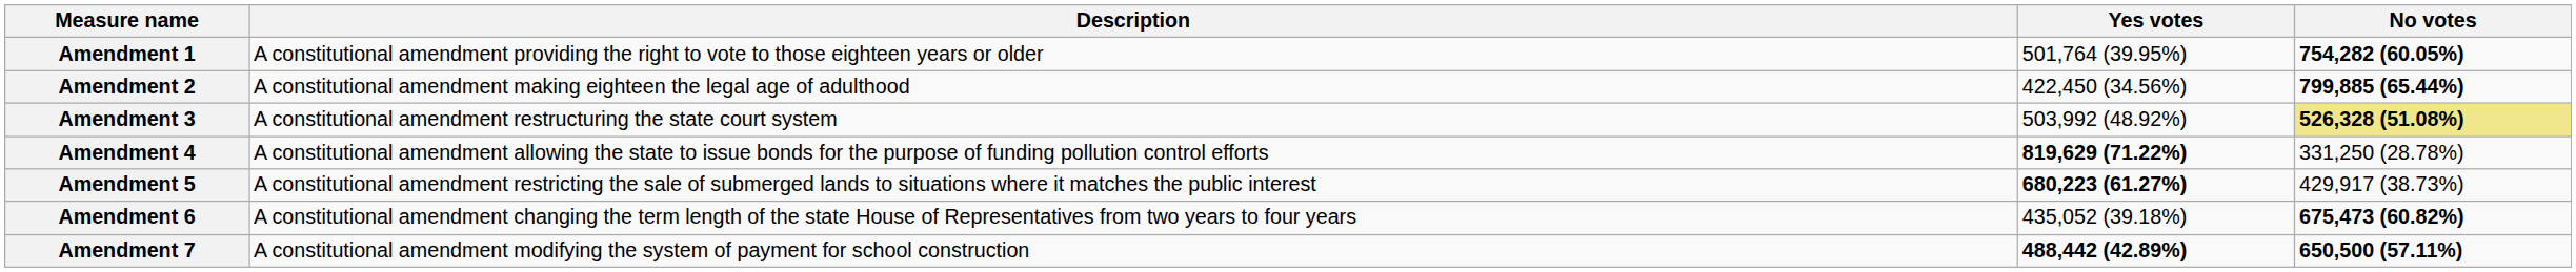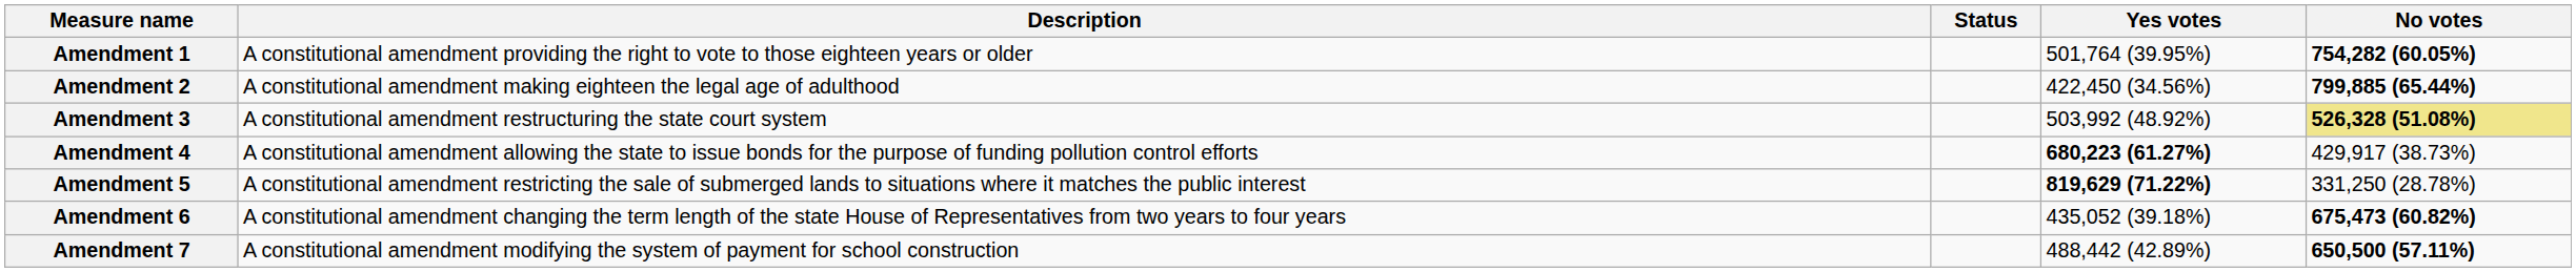 <table class="wikitable sortable plainrowheaders" style="width:100%">
 <tr>
 <th scope="col">Measure name</th>
 <th class="unsortable" scope="col">Description</th>
+<th scope="col">Status</th>
 <th scope="col">Yes votes</th>
 <th scope="col">No votes</th>
 </tr>
 <tr>
 <th scope="row">Amendment 1</th>
 <td>A constitutional amendment providing the right to vote to those eighteen years or older</td>
+<td></td>
 <td>501,764 (39.95%)</td>
 <td><strong>754,282 (60.05%)</strong></td>
 </tr>
 <tr>
 <th scope="row">Amendment 2</th>
 <td>A constitutional amendment making eighteen the legal age of adulthood</td>
+<td></td>
 <td>422,450 (34.56%)</td>
 <td><strong>799,885 (65.44%)</strong></td>
 </tr>
 <tr>
 <th scope="row">Amendment 3</th>
 <td>A constitutional amendment restructuring the state court system</td>
+<td></td>
 <td>503,992 (48.92%)</td>
 <td style="background: khaki;"><strong>526,328 (51.08%)</strong></td>
 </tr>
 <tr>
 <th scope="row">Amendment 4</th>
 <td>A constitutional amendment allowing the state to issue bonds for the purpose of funding pollution control efforts</td>
+<td></td>
+<td><strong>680,223 (61.27%)</strong></td>
+<td>429,917 (38.73%)</td>
+</tr>
+<tr>
+<th scope="row">Amendment 5</th>
+<td>A constitutional amendment restricting the sale of submerged lands to situations where it matches the public interest</td>
+<td></td>
 <td><strong>819,629 (71.22%)</strong></td>
 <td>331,250 (28.78%)</td>
 </tr>
 <tr>
-<th scope="row">Amendment 5</th>
-<td>A constitutional amendment restricting the sale of submerged lands to situations where it matches the public interest</td>
-<td><strong>680,223 (61.27%)</strong></td>
-<td>429,917 (38.73%)</td>
-</tr>
-<tr>
 <th scope="row">Amendment 6</th>
 <td>A constitutional amendment changing the term length of the state House of Representatives from two years to four years</td>
+<td></td>
 <td>435,052 (39.18%)</td>
 <td><strong>675,473 (60.82%)</strong></td>
 </tr>
 <tr>
 <th scope="row">Amendment 7</th>
 <td>A constitutional amendment modifying the system of payment for school construction</td>
-<td><strong>488,442 (42.89%)</strong></td>
+<td></td>
+<td>488,442 (42.89%)</td>
 <td><strong>650,500 (57.11%)</strong></td>
 </tr>
 </table>
